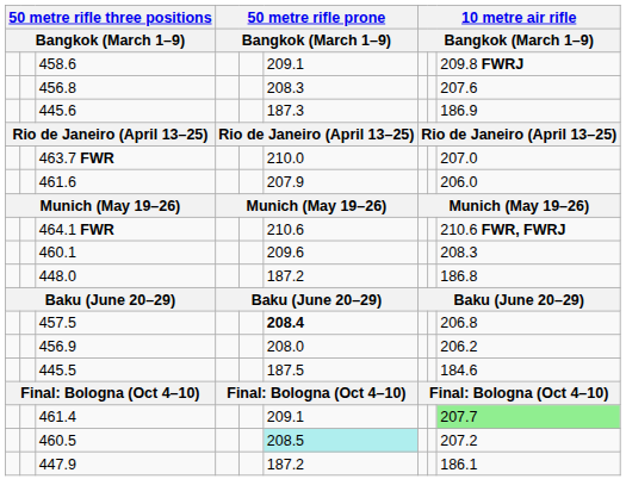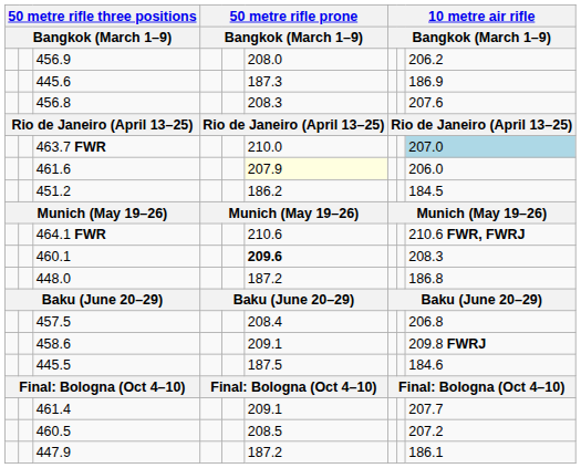 <table class="wikitable" style="font-size: 95%">
 <tr>
 <th colspan=3><a href='#'>50 metre rifle three positions</a></th>
 <th colspan=3><a href='#'>50 metre rifle prone</a></th>
 <th colspan=3><a href='#'>10 metre air rifle</a></th>
 </tr>
 <tr>
 <th colspan=3>Bangkok (March 1–9)</th>
 <th colspan=3>Bangkok (March 1–9)</th>
 <th colspan=3>Bangkok (March 1–9)</th>
 </tr>
 <tr>
 <td></td>
 <td></td>
-<td>458.6</td>
+<td>456.9</td>
 <td></td>
 <td></td>
-<td>209.1</td>
+<td>208.0</td>
 <td></td>
 <td></td>
-<td>209.8 <strong>FWRJ</strong></td>
+<td>206.2</td>
+</tr>
+<tr>
+<td></td>
+<td></td>
+<td>445.6</td>
+<td></td>
+<td></td>
+<td>187.3</td>
+<td></td>
+<td></td>
+<td>186.9</td>
 </tr>
 <tr>
 <td></td>
 <td></td>
 <td>456.8</td>
 <td></td>
 <td></td>
 <td>208.3</td>
 <td></td>
 <td></td>
 <td>207.6</td>
-</tr>
-<tr>
-<td></td>
-<td></td>
-<td>445.6</td>
-<td></td>
-<td></td>
-<td>187.3</td>
-<td></td>
-<td></td>
-<td>186.9</td>
 </tr>
 <tr>
 <th colspan=3>Rio de Janeiro (April 13–25)</th>
 <th colspan=3>Rio de Janeiro (April 13–25)</th>
 <th colspan=3>Rio de Janeiro (April 13–25)</th>
 </tr>
 <tr>
 <td></td>
 <td></td>
 <td>463.7 <strong>FWR</strong></td>
 <td></td>
 <td></td>
 <td>210.0</td>
 <td></td>
 <td></td>
-<td>207.0</td>
+<td style="background: lightblue;">207.0</td>
 </tr>
 <tr>
 <td></td>
 <td></td>
 <td>461.6</td>
 <td></td>
 <td></td>
-<td>207.9</td>
+<td style="background: lightyellow;">207.9</td>
 <td></td>
 <td></td>
 <td>206.0</td>
+</tr>
+<tr>
+<td></td>
+<td></td>
+<td>451.2</td>
+<td></td>
+<td></td>
+<td>186.2</td>
+<td></td>
+<td></td>
+<td>184.5</td>
 </tr>
 <tr>
 <th colspan=3>Munich (May 19–26)</th>
 <th colspan=3>Munich (May 19–26)</th>
 <th colspan=3>Munich (May 19–26)</th>
 </tr>
 <tr>
 <td></td>
 <td></td>
 <td>464.1 <strong> FWR</strong></td>
 <td></td>
 <td></td>
 <td>210.6</td>
 <td></td>
 <td></td>
 <td>210.6 <strong>FWR, FWRJ</strong></td>
 </tr>
 <tr>
 <td></td>
 <td></td>
 <td>460.1</td>
 <td></td>
 <td></td>
-<td>209.6</td>
+<td><strong>209.6</strong></td>
 <td></td>
 <td></td>
 <td>208.3</td>
 </tr>
 <tr>
 <td></td>
 <td></td>
 <td>448.0</td>
 <td></td>
 <td></td>
 <td>187.2</td>
 <td></td>
 <td></td>
 <td>186.8</td>
 </tr>
 <tr>
 <th colspan=3>Baku (June 20–29)</th>
 <th colspan=3>Baku (June 20–29)</th>
 <th colspan=3>Baku (June 20–29)</th>
 </tr>
 <tr>
 <td></td>
 <td></td>
 <td>457.5</td>
 <td></td>
 <td></td>
-<td><strong>208.4</strong></td>
+<td>208.4</td>
 <td></td>
 <td></td>
 <td>206.8</td>
 </tr>
 <tr>
 <td></td>
 <td></td>
-<td>456.9</td>
+<td>458.6</td>
 <td></td>
 <td></td>
-<td>208.0</td>
+<td>209.1</td>
 <td></td>
 <td></td>
-<td>206.2</td>
+<td>209.8 <strong>FWRJ</strong></td>
 </tr>
 <tr>
 <td></td>
 <td></td>
 <td>445.5</td>
 <td></td>
 <td></td>
 <td>187.5</td>
 <td></td>
 <td></td>
 <td>184.6</td>
 </tr>
 <tr>
 <th colspan=3>Final: Bologna (Oct 4–10)</th>
 <th colspan=3>Final: Bologna (Oct 4–10)</th>
 <th colspan=3>Final: Bologna (Oct 4–10)</th>
 </tr>
 <tr>
 <td></td>
 <td></td>
 <td>461.4</td>
 <td></td>
 <td></td>
 <td>209.1</td>
 <td></td>
 <td></td>
-<td style="background: lightgreen;">207.7</td>
+<td>207.7</td>
 </tr>
 <tr>
 <td></td>
 <td></td>
 <td>460.5</td>
 <td></td>
 <td></td>
-<td style="background: paleturquoise;">208.5</td>
+<td>208.5</td>
 <td></td>
 <td></td>
 <td>207.2</td>
 </tr>
 <tr>
 <td></td>
 <td></td>
 <td>447.9</td>
 <td></td>
 <td></td>
 <td>187.2</td>
 <td></td>
 <td></td>
 <td>186.1</td>
 </tr>
 </table>
